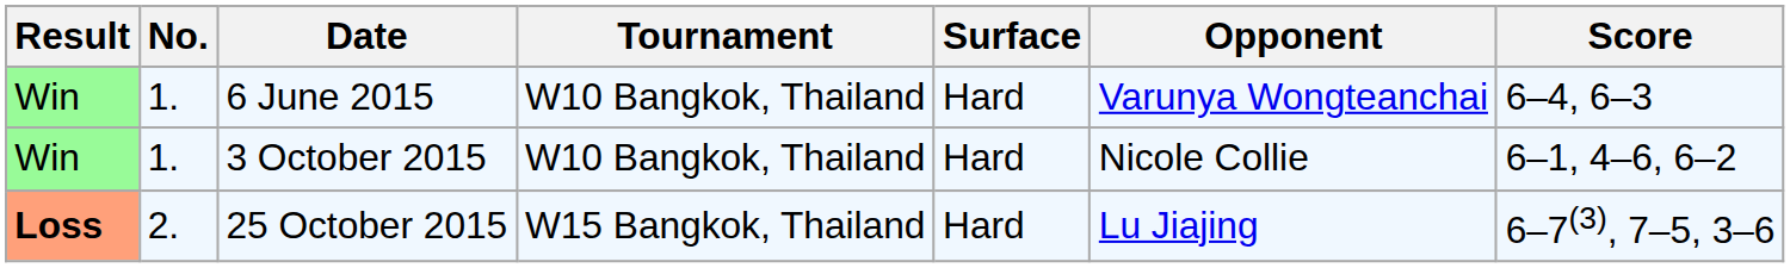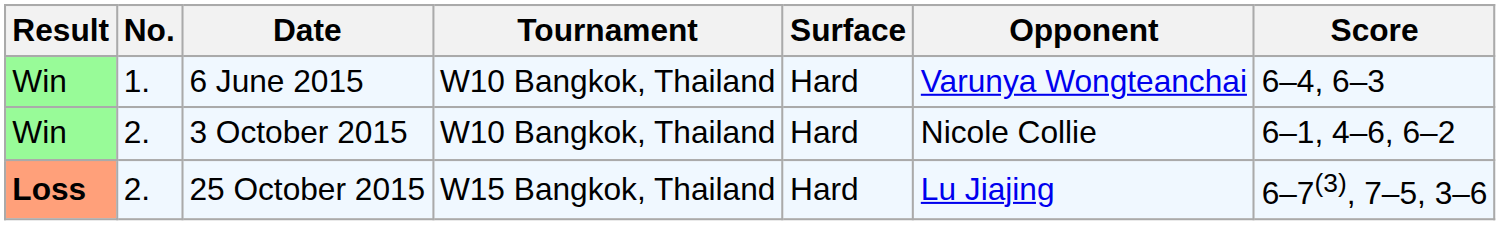 <table class="sortable wikitable" style=font-size:97%>
 <tr>
 <th>Result</th>
 <th>No.</th>
 <th>Date</th>
 <th>Tournament</th>
 <th>Surface</th>
 <th>Opponent</th>
 <th class="unsortable">Score</th>
 </tr>
 <tr style="background:#f0f8ff;">
 <td bgcolor="98FB98">Win</td>
 <td>1.</td>
 <td>6 June 2015</td>
 <td>W10 Bangkok, Thailand</td>
 <td>Hard</td>
 <td> <a href='#'>Varunya Wongteanchai</a></td>
 <td>6–4, 6–3</td>
 </tr>
 <tr style="background:#f0f8ff;">
 <td bgcolor="98FB98">Win</td>
-<td>1.</td>
+<td>2.</td>
 <td>3 October 2015</td>
 <td>W10 Bangkok, Thailand</td>
 <td>Hard</td>
 <td> Nicole Collie</td>
 <td>6–1, 4–6, 6–2</td>
 </tr>
 <tr style="background:#f0f8ff;">
 <td style="background:#ffa07a;"><strong>Loss</strong></td>
 <td>2.</td>
 <td>25 October 2015</td>
 <td>W15 Bangkok, Thailand</td>
 <td>Hard</td>
 <td> <a href='#'>Lu Jiajing</a></td>
 <td>6–7<sup>(3)</sup>, 7–5, 3–6</td>
 </tr>
 </table>
